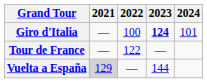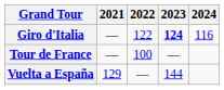 <table class="wikitable plainrowheaders">
 <tr>
 <th scope="col"><a href='#'>Grand Tour</a></th>
 <th scope="col">2021</th>
 <th scope="col">2022</th>
 <th scope="col">2023</th>
 <th scope="col">2024</th>
 </tr>
 <tr style="text-align:center;">
 <th scope="row"> <a href='#'>Giro d'Italia</a></th>
 <td>—</td>
-<td><a href='#'>100</a></td>
+<td><a href='#'>122</a></td>
 <td><strong><a href='#'>124</a></strong></td>
-<td><a href='#'>101</a></td>
+<td><a href='#'>116</a></td>
 </tr>
 <tr style="text-align:center;">
 <th scope="row"> <a href='#'>Tour de France</a></th>
 <td>—</td>
-<td><a href='#'>122</a></td>
+<td><a href='#'>100</a></td>
 <td>—</td>
 <td></td>
 </tr>
 <tr style="text-align:center;">
 <th scope="row"> <a href='#'>Vuelta a España</a></th>
-<td style="background: lightgrey;"><a href='#'>129</a></td>
+<td><a href='#'>129</a></td>
 <td>—</td>
 <td><a href='#'>144</a></td>
 <td></td>
 </tr>
 </table>
